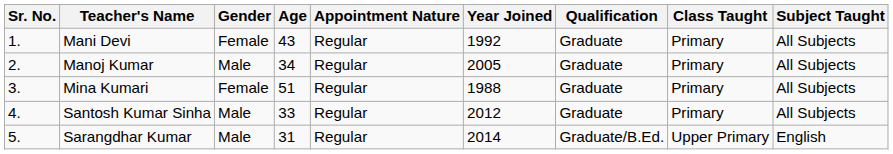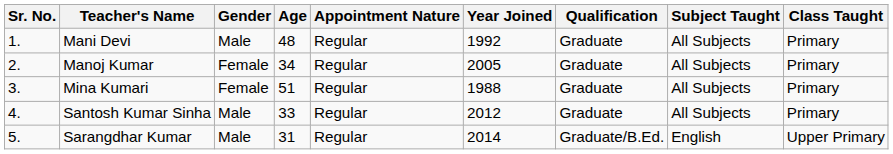 <table class="wikitable">
 <tr>
 <th>Sr. No.</th>
 <th>Teacher's Name</th>
 <th>Gender</th>
 <th>Age</th>
 <th>Appointment Nature</th>
 <th>Year Joined</th>
 <th>Qualification</th>
+<th>Subject Taught</th>
 <th>Class Taught</th>
-<th>Subject Taught</th>
 </tr>
 <tr>
 <td>1.</td>
 <td>Mani Devi</td>
-<td>Female</td>
-<td>43</td>
+<td>Male</td>
+<td>48</td>
 <td>Regular</td>
 <td>1992</td>
 <td>Graduate</td>
+<td>All Subjects</td>
 <td>Primary</td>
-<td>All Subjects</td>
 </tr>
 <tr>
 <td>2.</td>
 <td>Manoj Kumar</td>
-<td>Male</td>
+<td>Female</td>
 <td>34</td>
 <td>Regular</td>
 <td>2005</td>
 <td>Graduate</td>
+<td>All Subjects</td>
 <td>Primary</td>
-<td>All Subjects</td>
 </tr>
 <tr>
 <td>3.</td>
 <td>Mina Kumari</td>
 <td>Female</td>
 <td>51</td>
 <td>Regular</td>
 <td>1988</td>
 <td>Graduate</td>
+<td>All Subjects</td>
 <td>Primary</td>
-<td>All Subjects</td>
 </tr>
 <tr>
 <td>4.</td>
 <td>Santosh Kumar Sinha</td>
 <td>Male</td>
 <td>33</td>
 <td>Regular</td>
 <td>2012</td>
 <td>Graduate</td>
+<td>All Subjects</td>
 <td>Primary</td>
-<td>All Subjects</td>
 </tr>
 <tr>
 <td>5.</td>
 <td>Sarangdhar Kumar</td>
 <td>Male</td>
 <td>31</td>
 <td>Regular</td>
 <td>2014</td>
 <td>Graduate/B.Ed.</td>
+<td>English</td>
 <td>Upper Primary</td>
-<td>English</td>
 </tr>
 </table>
